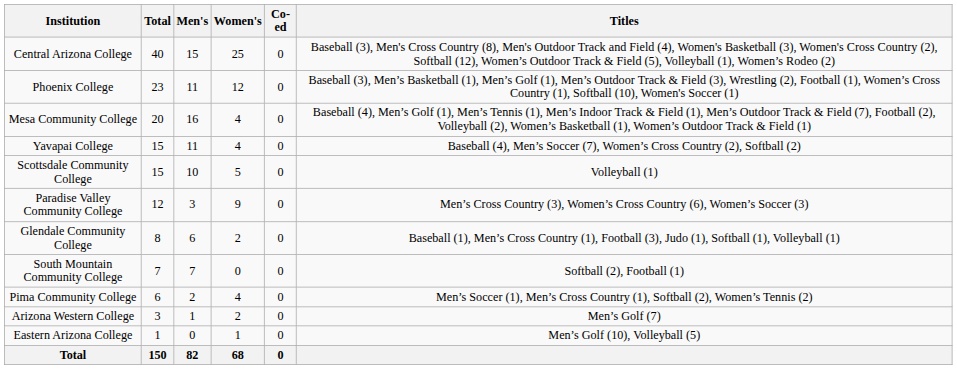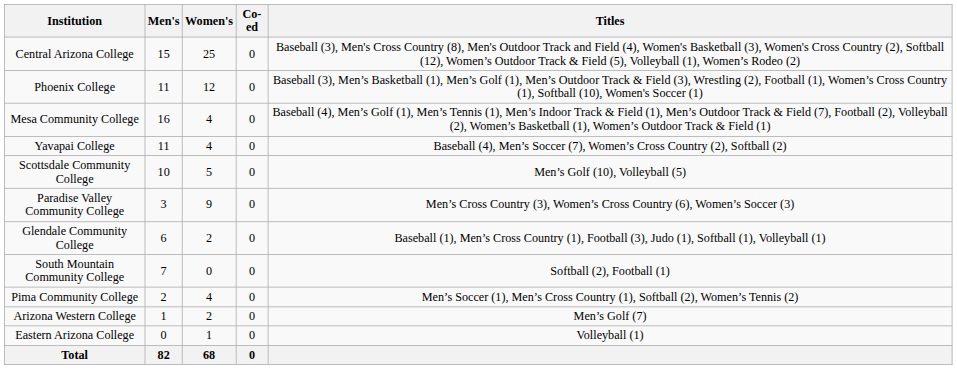 <table class="wikitable sortable" style="text-align: center">
 <tr>
 <th scope="col">Institution</th>
-<th data-sort-type="number" scope="col">Total</th>
 <th data-sort-type="number" scope="col">Men's</th>
 <th data-sort-type="number" scope="col">Women's</th>
 <th data-sort-type="number" scope="col">Co-ed</th>
 <th scope="col">Titles</th>
 </tr>
 <tr>
 <td>Central Arizona College</td>
-<td>40</td>
 <td>15</td>
 <td>25</td>
 <td>0</td>
 <td>Baseball (3), Men's Cross Country (8), Men's Outdoor Track and Field (4), Women's Basketball (3), Women's Cross Country (2), Softball (12), Women’s Outdoor Track & Field (5), Volleyball (1), Women’s Rodeo (2)</td>
 </tr>
 <tr>
 <td>Phoenix College</td>
-<td>23</td>
 <td>11</td>
 <td>12</td>
 <td>0</td>
 <td>Baseball (3), Men’s Basketball (1), Men’s Golf (1), Men’s Outdoor Track & Field (3), Wrestling (2), Football (1), Women’s Cross Country (1), Softball (10), Women's Soccer (1)</td>
 </tr>
 <tr>
 <td>Mesa Community College</td>
-<td>20</td>
 <td>16</td>
 <td>4</td>
 <td>0</td>
 <td>Baseball (4), Men’s Golf (1), Men’s Tennis (1), Men’s Indoor Track & Field (1), Men’s Outdoor Track & Field (7), Football (2), Volleyball (2), Women’s Basketball (1), Women’s Outdoor Track & Field (1)</td>
 </tr>
 <tr>
 <td>Yavapai College</td>
-<td>15</td>
 <td>11</td>
 <td>4</td>
 <td>0</td>
 <td>Baseball (4), Men’s Soccer (7), Women’s Cross Country (2), Softball (2)</td>
 </tr>
 <tr>
 <td>Scottsdale Community College</td>
-<td>15</td>
 <td>10</td>
 <td>5</td>
 <td>0</td>
-<td>Volleyball (1)</td>
+<td>Men’s Golf (10), Volleyball (5)</td>
 </tr>
 <tr>
 <td>Paradise Valley Community College</td>
-<td>12</td>
 <td>3</td>
 <td>9</td>
 <td>0</td>
 <td>Men’s Cross Country (3), Women’s Cross Country (6), Women’s Soccer (3)</td>
 </tr>
 <tr>
 <td>Glendale Community College</td>
-<td>8</td>
 <td>6</td>
 <td>2</td>
 <td>0</td>
 <td>Baseball (1), Men’s Cross Country (1), Football (3), Judo (1), Softball (1), Volleyball (1)</td>
 </tr>
 <tr>
 <td>South Mountain Community College</td>
 <td>7</td>
-<td>7</td>
 <td>0</td>
 <td>0</td>
 <td>Softball (2), Football (1)</td>
 </tr>
 <tr>
 <td>Pima Community College</td>
-<td>6</td>
 <td>2</td>
 <td>4</td>
 <td>0</td>
 <td>Men’s Soccer (1), Men’s Cross Country (1), Softball (2), Women’s Tennis (2)</td>
 </tr>
 <tr>
 <td>Arizona Western College</td>
-<td>3</td>
 <td>1</td>
 <td>2</td>
 <td>0</td>
 <td>Men’s Golf (7)</td>
 </tr>
 <tr>
 <td>Eastern Arizona College</td>
-<td>1</td>
 <td>0</td>
 <td>1</td>
 <td>0</td>
-<td>Men’s Golf (10), Volleyball (5)</td>
+<td>Volleyball (1)</td>
 </tr>
 <tr>
 <th>Total</th>
-<th>150</th>
 <th>82</th>
 <th>68</th>
 <th>0</th>
 <th></th>
 </tr>
 </table>
